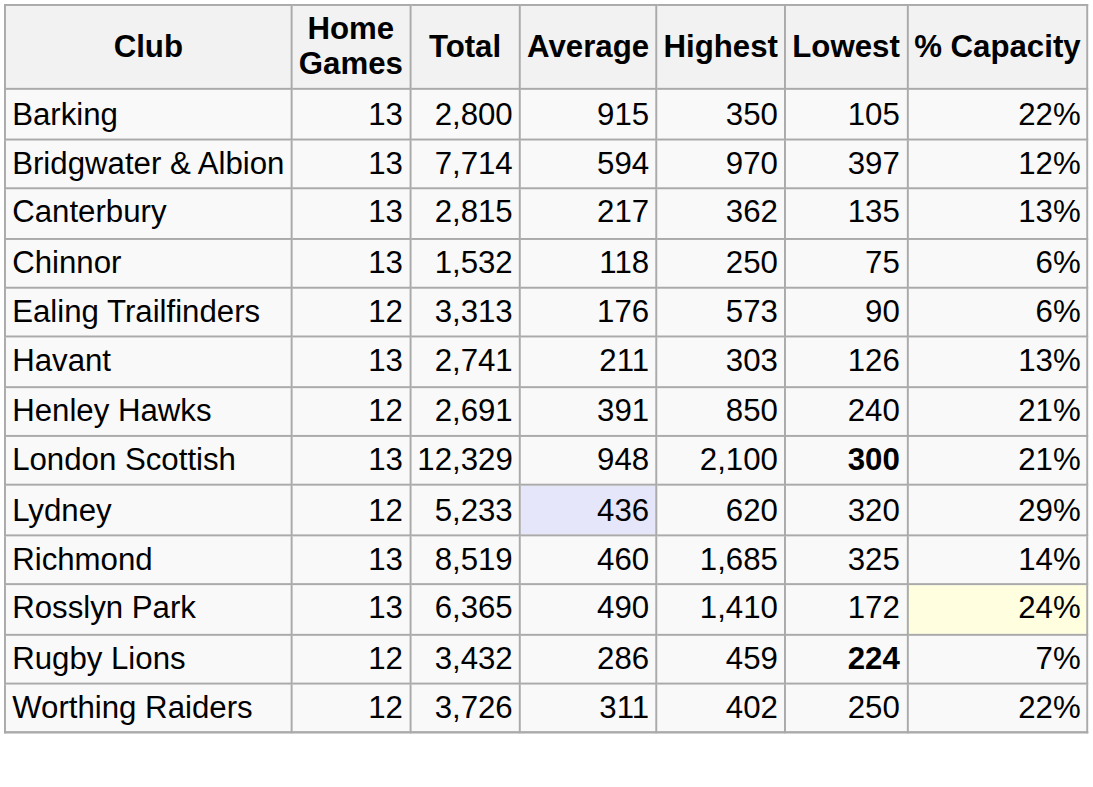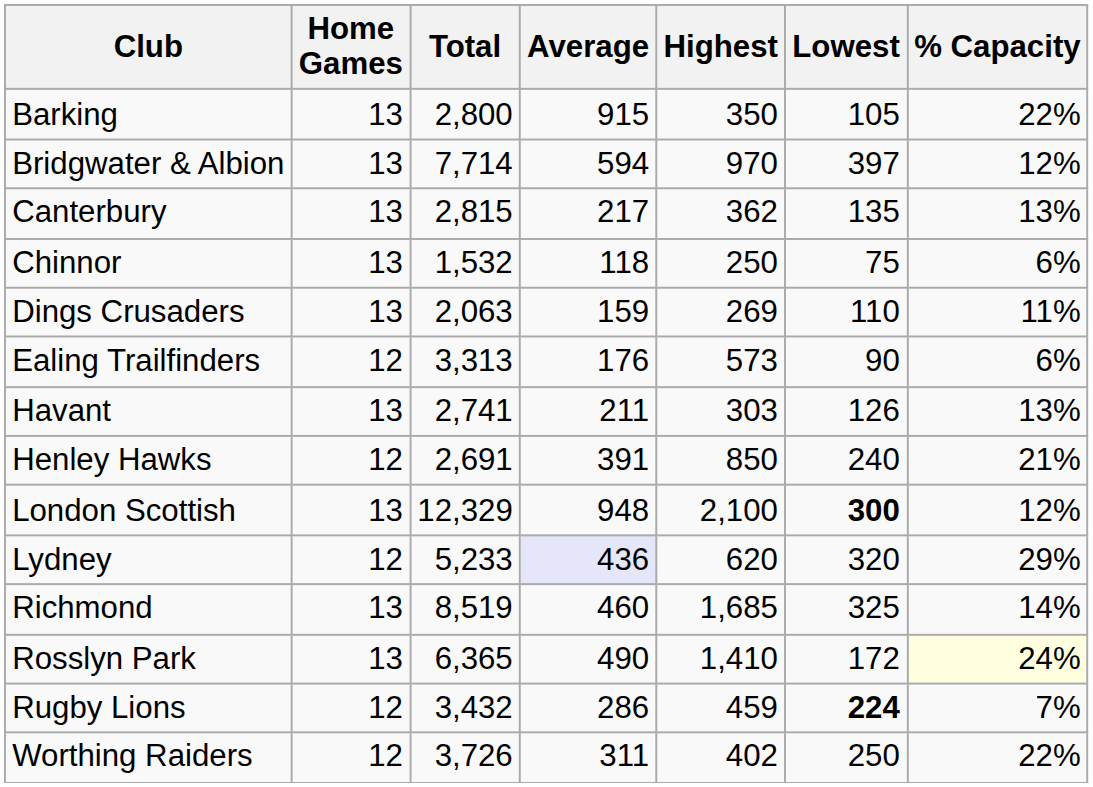 <table class="wikitable sortable" style="text-align:right">
 <tr>
 <th>Club</th>
 <th>Home<br>Games</th>
 <th>Total</th>
 <th>Average</th>
 <th>Highest</th>
 <th>Lowest</th>
 <th>% Capacity</th>
 </tr>
 <tr>
 <td style="text-align:left">Barking</td>
 <td>13</td>
 <td>2,800</td>
 <td>915</td>
 <td>350</td>
 <td>105</td>
 <td>22%</td>
 </tr>
 <tr>
 <td style="text-align:left">Bridgwater & Albion</td>
 <td>13</td>
 <td>7,714</td>
 <td>594</td>
 <td>970</td>
 <td>397</td>
 <td>12%</td>
 </tr>
 <tr>
 <td style="text-align:left">Canterbury</td>
 <td>13</td>
 <td>2,815</td>
 <td>217</td>
 <td>362</td>
 <td>135</td>
 <td>13%</td>
 </tr>
 <tr>
 <td style="text-align:left">Chinnor</td>
 <td>13</td>
 <td>1,532</td>
 <td>118</td>
 <td>250</td>
 <td>75</td>
 <td>6%</td>
 </tr>
 <tr>
+<td style="text-align:left">Dings Crusaders</td>
+<td>13</td>
+<td>2,063</td>
+<td>159</td>
+<td>269</td>
+<td>110</td>
+<td>11%</td>
+</tr>
+<tr>
 <td style="text-align:left">Ealing Trailfinders</td>
 <td>12</td>
 <td>3,313</td>
 <td>176</td>
 <td>573</td>
 <td>90</td>
 <td>6%</td>
 </tr>
 <tr>
 <td style="text-align:left">Havant</td>
 <td>13</td>
 <td>2,741</td>
 <td>211</td>
 <td>303</td>
 <td>126</td>
 <td>13%</td>
 </tr>
 <tr>
 <td style="text-align:left">Henley Hawks</td>
 <td>12</td>
 <td>2,691</td>
 <td>391</td>
 <td>850</td>
 <td>240</td>
 <td>21%</td>
 </tr>
 <tr>
 <td style="text-align:left">London Scottish</td>
 <td>13</td>
 <td>12,329</td>
 <td>948</td>
 <td>2,100</td>
 <td><strong>300</strong></td>
-<td>21%</td>
+<td>12%</td>
 </tr>
 <tr>
 <td style="text-align:left">Lydney</td>
 <td>12</td>
 <td>5,233</td>
 <td style="background: lavender;">436</td>
 <td>620</td>
 <td>320</td>
 <td>29%</td>
 </tr>
 <tr>
 <td style="text-align:left">Richmond</td>
 <td>13</td>
 <td>8,519</td>
 <td>460</td>
 <td>1,685</td>
 <td>325</td>
 <td>14%</td>
 </tr>
 <tr>
 <td style="text-align:left">Rosslyn Park</td>
 <td>13</td>
 <td>6,365</td>
 <td>490</td>
 <td>1,410</td>
 <td>172</td>
 <td style="background: lightyellow;">24%</td>
 </tr>
 <tr>
 <td style="text-align:left">Rugby Lions</td>
 <td>12</td>
 <td>3,432</td>
 <td>286</td>
 <td>459</td>
 <td><strong>224</strong></td>
 <td>7%</td>
 </tr>
 <tr>
 <td style="text-align:left">Worthing Raiders</td>
 <td>12</td>
 <td>3,726</td>
 <td>311</td>
 <td>402</td>
 <td>250</td>
 <td>22%</td>
 </tr>
 <tr>
 </tr>
 </table>
